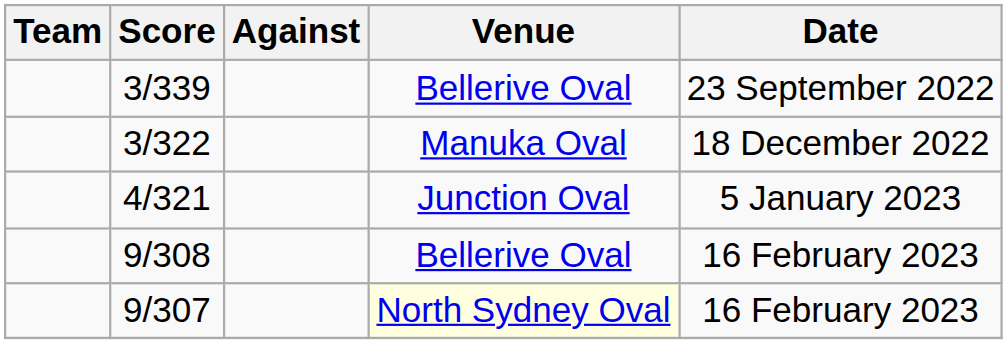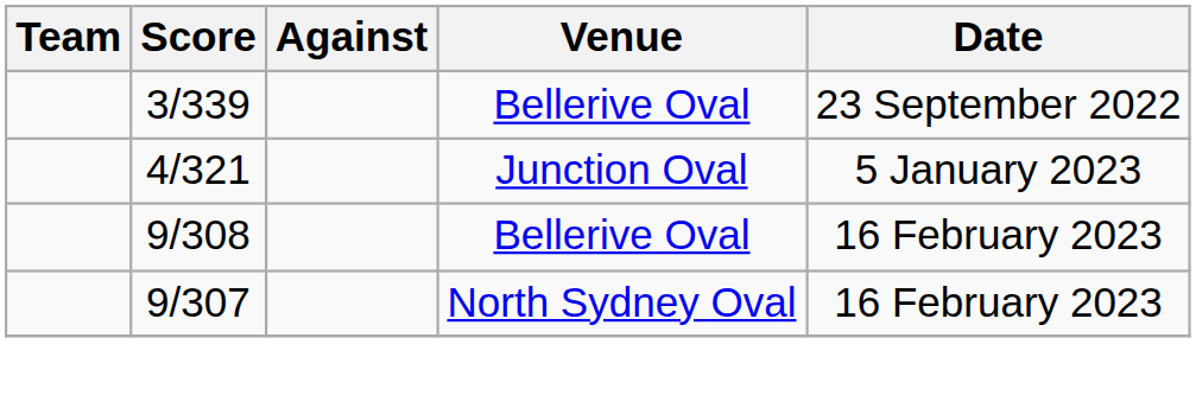 <table class="wikitable sortable" style="text-align:center">
 <tr>
 <th class="unsortable">Team</th>
 <th>Score</th>
 <th>Against</th>
 <th>Venue</th>
 <th>Date</th>
 </tr>
 <tr>
 <td style="text-align:left;"></td>
 <td>3/339</td>
 <td style="text-align:left;"></td>
 <td><a href='#'>Bellerive Oval</a></td>
 <td>23 September 2022</td>
-</tr>
-<tr>
-<td style="text-align:left;"></td>
-<td>3/322</td>
-<td style="text-align:left;"></td>
-<td><a href='#'>Manuka Oval</a></td>
-<td>18 December 2022</td>
 </tr>
 <tr>
 <td style="text-align:left;"></td>
 <td>4/321</td>
 <td style="text-align:left;"></td>
 <td><a href='#'>Junction Oval</a></td>
 <td>5 January 2023</td>
 </tr>
 <tr>
 <td style="text-align:left;"></td>
 <td>9/308</td>
 <td style="text-align:left;"></td>
 <td><a href='#'>Bellerive Oval</a></td>
 <td>16 February 2023</td>
 </tr>
 <tr>
 <td style="text-align:left;"></td>
 <td>9/307</td>
 <td style="text-align:left;"></td>
-<td style="background: lightyellow;"><a href='#'>North Sydney Oval</a></td>
+<td><a href='#'>North Sydney Oval</a></td>
 <td>16 February 2023</td>
 </tr>
 <tr>
 </tr>
 </table>
